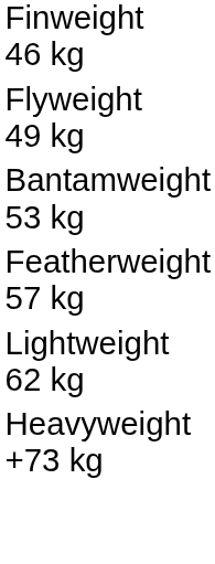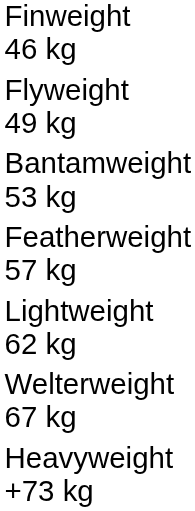 <table>
 <tr>
 <td rowspan=2>Finweight<br>46 kg</td>
 <td rowspan=2></td>
 <td rowspan=2 nowrap></td>
 <td></td>
 </tr>
 <tr>
 <td></td>
 </tr>
 <tr>
 <td rowspan=2>Flyweight<br>49 kg</td>
 <td rowspan=2 nowrap></td>
 <td rowspan=2></td>
 <td nowrap></td>
 </tr>
 <tr>
 <td></td>
 </tr>
 <tr>
 <td rowspan=2>Bantamweight<br>53 kg</td>
 <td rowspan=2></td>
 <td rowspan=2></td>
 <td></td>
 </tr>
 <tr>
 <td></td>
 </tr>
 <tr>
 <td rowspan=2>Featherweight<br>57 kg</td>
 <td rowspan=2></td>
 <td rowspan=2></td>
 <td></td>
 </tr>
 <tr>
 <td></td>
 </tr>
 <tr>
 <td rowspan=2>Lightweight<br>62 kg</td>
 <td rowspan=2></td>
 <td rowspan=2></td>
 <td></td>
 </tr>
 <tr>
 <td></td>
 </tr>
 <tr>
+<td>Welterweight<br>67 kg</td>
+<td></td>
+<td></td>
+<td></td>
+</tr>
+<tr>
 <td>Heavyweight<br>+73 kg</td>
 <td></td>
 <td></td>
 <td></td>
 </tr>
 </table>
